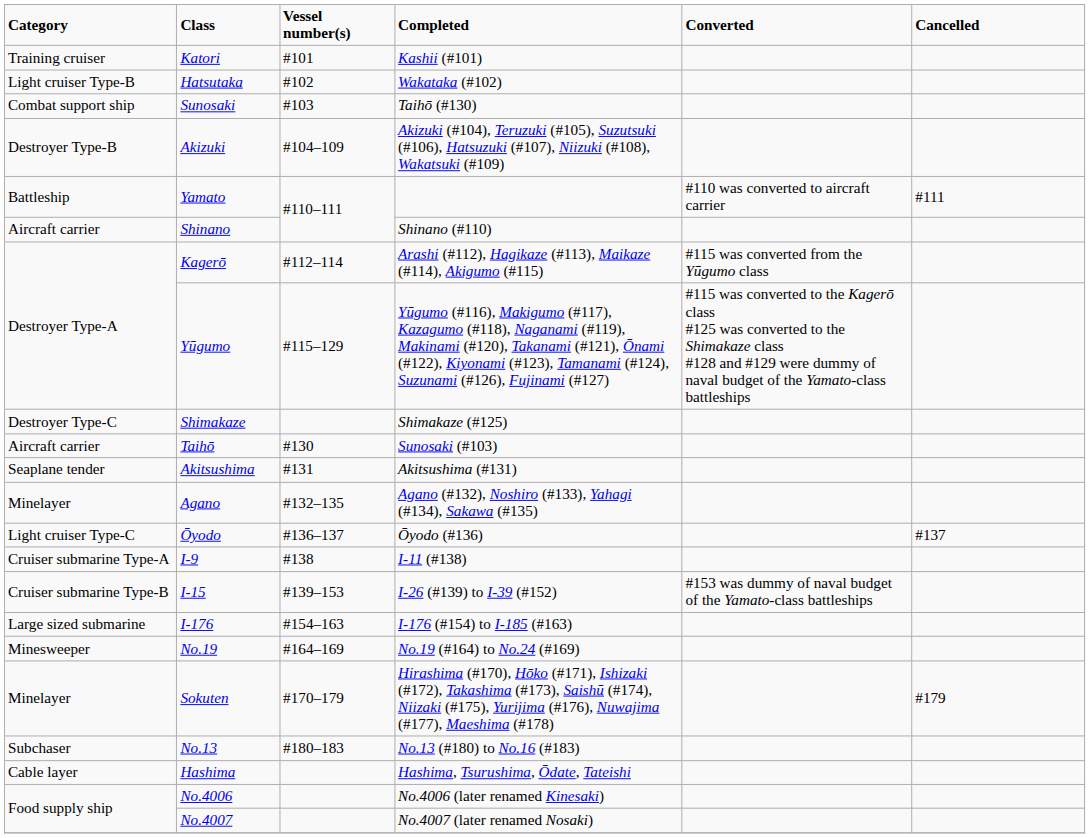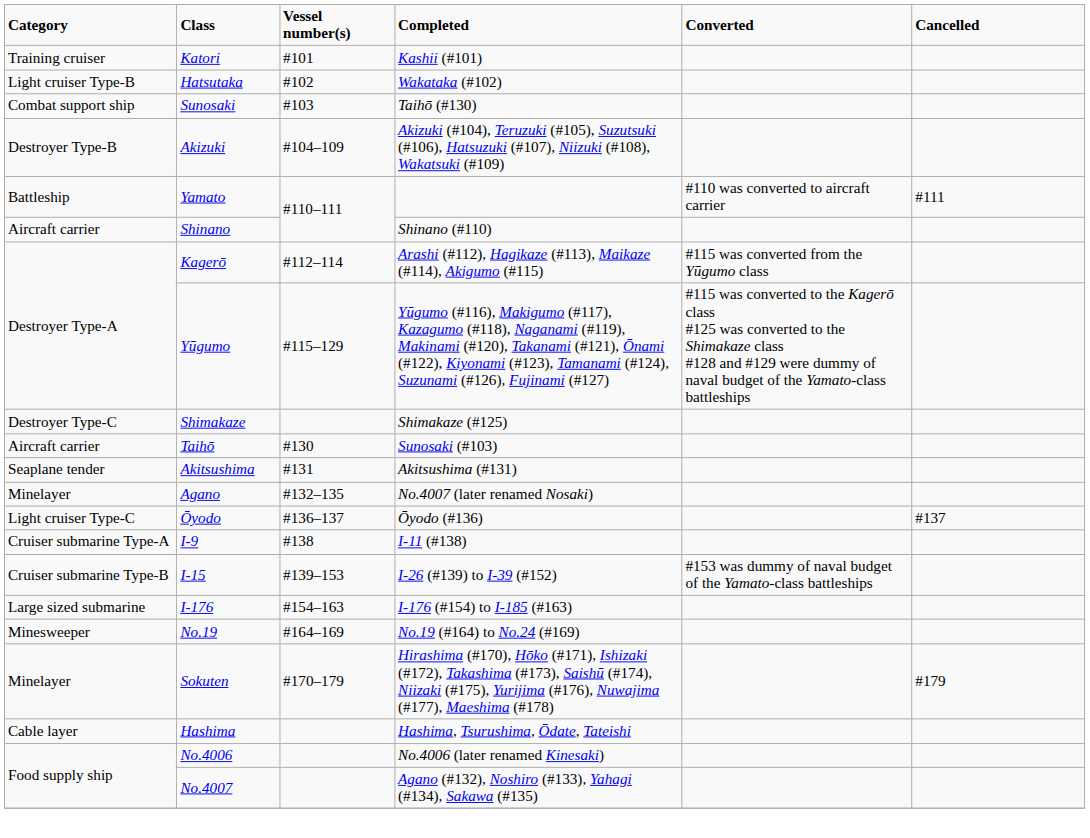 <table class="wikitable" width="90%">
 <tr>
 <td width="12%"><strong>Category</strong></td>
 <td width="6%"><strong>Class</strong></td>
 <td width="8%"><strong>Vessel number(s)</strong></td>
 <td width="20%"><strong>Completed</strong></td>
 <td width="16%"><strong>Converted</strong></td>
 <td width="12%"><strong>Cancelled</strong></td>
 </tr>
 <tr>
 <td>Training cruiser</td>
 <td><a href='#'><em>Katori</em></a></td>
 <td>#101</td>
 <td><a href='#'><em>Kashii</em></a> (#101)</td>
 <td></td>
 <td></td>
 </tr>
 <tr>
 <td>Light cruiser Type-B</td>
 <td><a href='#'><em>Hatsutaka</em></a></td>
 <td>#102</td>
 <td><a href='#'><em>Wakataka</em></a> (#102)</td>
 <td></td>
 <td></td>
 </tr>
 <tr>
 <td>Combat support ship</td>
 <td><a href='#'><em>Sunosaki</em></a></td>
 <td>#103</td>
 <td><em>Taihō</em> (#130)</td>
 <td></td>
 <td></td>
 </tr>
 <tr>
 <td>Destroyer Type-B</td>
 <td><a href='#'><em>Akizuki</em></a></td>
 <td>#104–109</td>
 <td><a href='#'><em>Akizuki</em></a> (#104), <a href='#'><em>Teruzuki</em></a> (#105),  <a href='#'><em>Suzutsuki</em></a> (#106), <a href='#'><em>Hatsuzuki</em></a> (#107), <a href='#'><em>Niizuki</em></a> (#108), <a href='#'><em>Wakatsuki</em></a> (#109)</td>
 <td></td>
 <td></td>
 </tr>
 <tr>
 <td>Battleship</td>
 <td><a href='#'><em>Yamato</em></a></td>
 <td rowspan="2">#110–111</td>
 <td></td>
 <td>#110 was converted to aircraft carrier</td>
 <td>#111</td>
 </tr>
 <tr>
 <td>Aircraft carrier</td>
 <td><a href='#'><em>Shinano</em></a></td>
 <td><em>Shinano</em> (#110)</td>
 <td></td>
 <td></td>
 </tr>
 <tr>
 <td rowspan="2">Destroyer Type-A</td>
 <td><a href='#'><em>Kagerō</em></a></td>
 <td>#112–114</td>
 <td><a href='#'><em>Arashi</em></a> (#112), <a href='#'><em>Hagikaze</em></a> (#113),  <a href='#'><em>Maikaze</em></a> (#114), <a href='#'><em>Akigumo</em></a> (#115)</td>
 <td>#115 was converted from the <em>Yūgumo</em> class</td>
 <td></td>
 </tr>
 <tr>
 <td><a href='#'><em>Yūgumo</em></a></td>
 <td>#115–129</td>
 <td><a href='#'><em>Yūgumo</em></a> (#116), <a href='#'><em>Makigumo</em></a> (#117),  <a href='#'><em>Kazagumo</em></a> (#118), <a href='#'><em>Naganami</em></a> (#119), <a href='#'><em>Makinami</em></a> (#120), <a href='#'><em>Takanami</em></a> (#121), <a href='#'><em>Ōnami</em></a> (#122), <a href='#'><em>Kiyonami</em></a> (#123), <a href='#'><em>Tamanami</em></a> (#124), <a href='#'><em>Suzunami</em></a> (#126), <a href='#'><em>Fujinami</em></a> (#127)</td>
 <td>#115 was converted to the <em>Kagerō</em> class<br>#125 was converted to the <em>Shimakaze</em> class<br>#128 and #129 were dummy of naval budget of the <em>Yamato</em>-class battleships</td>
 <td></td>
 </tr>
 <tr>
 <td>Destroyer Type-C</td>
 <td><a href='#'><em>Shimakaze</em></a></td>
 <td></td>
 <td><em>Shimakaze</em> (#125)</td>
 <td></td>
 </tr>
 <tr>
 <td>Aircraft carrier</td>
 <td><a href='#'><em>Taihō</em></a></td>
 <td>#130</td>
 <td><a href='#'><em>Sunosaki</em></a> (#103)</td>
 <td></td>
 <td></td>
 </tr>
 <tr>
 <td>Seaplane tender</td>
 <td><a href='#'><em>Akitsushima</em></a></td>
 <td>#131</td>
 <td><em>Akitsushima</em> (#131)</td>
 <td></td>
 <td></td>
 </tr>
 <tr>
 <td>Minelayer</td>
 <td><a href='#'><em>Agano</em></a></td>
 <td>#132–135</td>
-<td><a href='#'><em>Agano</em></a> (#132), <a href='#'><em>Noshiro</em></a> (#133), <a href='#'><em>Yahagi</em></a> (#134), <a href='#'><em>Sakawa</em></a> (#135)</td>
+<td><em>No.4007</em> (later renamed <em>Nosaki</em>)</td>
 <td></td>
 <td></td>
 </tr>
 <tr>
 <td>Light cruiser Type-C</td>
 <td><a href='#'><em>Ōyodo</em></a></td>
 <td>#136–137</td>
 <td><em>Ōyodo</em> (#136)</td>
 <td></td>
 <td>#137</td>
 </tr>
 <tr>
 <td>Cruiser submarine Type-A</td>
 <td><a href='#'><em>I-9</em></a></td>
 <td>#138</td>
 <td><a href='#'><em>I-11</em></a> (#138)</td>
 <td></td>
 <td></td>
 </tr>
 <tr>
 <td>Cruiser submarine Type-B</td>
 <td><a href='#'><em>I-15</em></a></td>
 <td>#139–153</td>
 <td><a href='#'><em>I-26</em></a> (#139) to <a href='#'><em>I-39</em></a> (#152)</td>
 <td>#153 was dummy of naval budget of the <em>Yamato</em>-class battleships</td>
 <td></td>
 </tr>
 <tr>
 <td>Large sized submarine</td>
 <td><a href='#'><em>I-176</em></a></td>
 <td>#154–163</td>
 <td><a href='#'><em>I-176</em></a> (#154) to <a href='#'><em>I-185</em></a> (#163)</td>
 <td></td>
 <td></td>
 </tr>
 <tr>
 <td>Minesweeper</td>
 <td><a href='#'><em>No.19</em></a></td>
 <td>#164–169</td>
 <td><a href='#'><em>No.19</em></a> (#164) to <a href='#'><em>No.24</em></a> (#169)</td>
 <td></td>
 <td></td>
 </tr>
 <tr>
 <td>Minelayer</td>
 <td><a href='#'><em>Sokuten</em></a></td>
 <td>#170–179</td>
 <td><a href='#'><em>Hirashima</em></a> (#170), <a href='#'><em>Hōko</em></a> (#171), <a href='#'><em>Ishizaki</em></a> (#172), <a href='#'><em>Takashima</em></a> (#173), <a href='#'><em>Saishū</em></a> (#174), <a href='#'><em>Niizaki</em></a> (#175), <a href='#'><em>Yurijima</em></a> (#176), <a href='#'><em>Nuwajima</em></a> (#177), <a href='#'><em>Maeshima</em></a> (#178)</td>
 <td></td>
 <td>#179</td>
 </tr>
 <tr>
-<td>Subchaser</td>
-<td><a href='#'><em>No.13</em></a></td>
-<td>#180–183</td>
-<td><a href='#'><em>No.13</em></a> (#180) to <a href='#'><em>No.16</em></a> (#183)</td>
-<td></td>
-<td></td>
-</tr>
-<tr>
 <td>Cable layer</td>
 <td><a href='#'><em>Hashima</em></a></td>
 <td></td>
 <td><a href='#'><em>Hashima</em></a>, <a href='#'><em>Tsurushima</em></a>, <a href='#'><em>Ōdate</em></a>, <a href='#'><em>Tateishi</em></a></td>
 <td></td>
 <td></td>
 </tr>
 <tr>
 <td rowspan="2">Food supply ship</td>
 <td><a href='#'><em>No.4006</em></a></td>
 <td></td>
 <td><em>No.4006</em> (later renamed <em><a href='#'>Kinesaki</a></em>)</td>
 <td></td>
 <td></td>
 </tr>
 <tr>
 <td><a href='#'><em>No.4007</em></a></td>
 <td></td>
-<td><em>No.4007</em> (later renamed <em>Nosaki</em>)</td>
+<td><a href='#'><em>Agano</em></a> (#132), <a href='#'><em>Noshiro</em></a> (#133), <a href='#'><em>Yahagi</em></a> (#134), <a href='#'><em>Sakawa</em></a> (#135)</td>
 <td></td>
 <td></td>
 </tr>
 <tr>
 </tr>
 </table>
